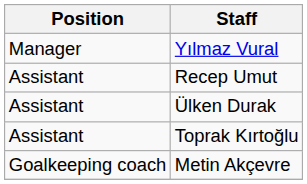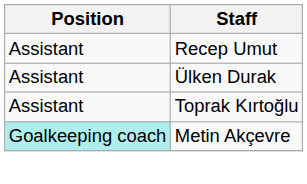 <table class="wikitable">
 <tr>
 <th>Position</th>
 <th>Staff</th>
-</tr>
-<tr>
-<td>Manager</td>
-<td> <a href='#'>Yılmaz Vural</a></td>
 </tr>
 <tr>
 <td>Assistant</td>
 <td> Recep Umut</td>
 </tr>
 <tr>
 <td>Assistant</td>
 <td> Ülken Durak</td>
 </tr>
 <tr>
 <td>Assistant</td>
 <td> Toprak Kırtoğlu</td>
 </tr>
 <tr>
-<td>Goalkeeping coach</td>
+<td style="background: paleturquoise;">Goalkeeping coach</td>
 <td> Metin Akçevre</td>
 </tr>
 <tr>
 </tr>
 </table>
